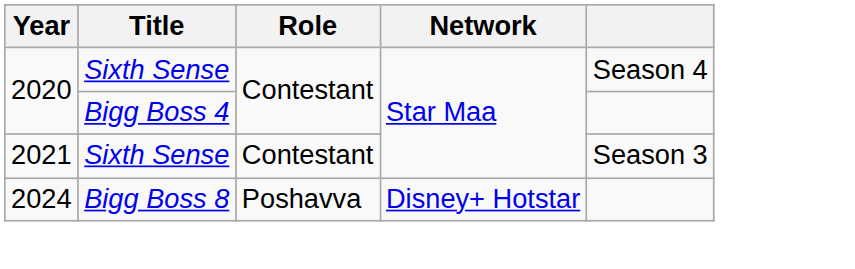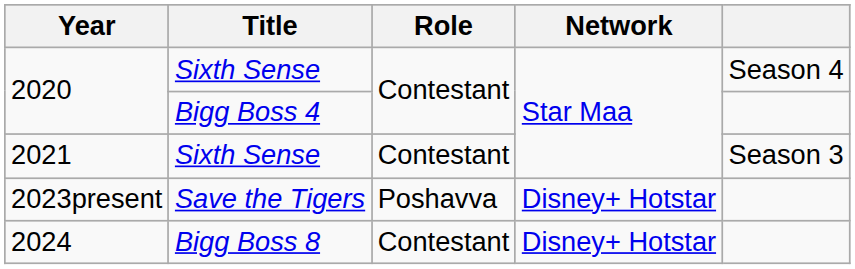 <table class="wikitable">
 <tr>
 <th>Year</th>
 <th>Title</th>
 <th>Role</th>
 <th>Network</th>
 <th></th>
 </tr>
 <tr>
 <td rowspan="2">2020</td>
 <td><a href='#'><em>Sixth Sense</em></a></td>
 <td rowspan="2">Contestant</td>
 <td rowspan="3"><a href='#'>Star Maa</a></td>
 <td>Season 4</td>
 </tr>
 <tr>
 <td><em><a href='#'>Bigg Boss 4</a></em></td>
 <td></td>
 </tr>
 <tr>
 <td>2021</td>
 <td><a href='#'><em>Sixth Sense</em></a></td>
 <td>Contestant</td>
 <td>Season 3</td>
 </tr>
 <tr>
-<td>2024</td>
-<td><em><a href='#'>Bigg Boss 8</a></em></td>
+<td>2023present</td>
+<td><em><a href='#'>Save the Tigers</a></em></td>
 <td>Poshavva</td>
 <td><a href='#'>Disney+ Hotstar</a></td>
 <td></td>
 </tr>
+<tr>
+<td>2024</td>
+<td><em><a href='#'>Bigg Boss 8</a></em></td>
+<td>Contestant</td>
+<td><a href='#'>Disney+ Hotstar</a></td>
+<td></td>
+</tr>
 </table>
